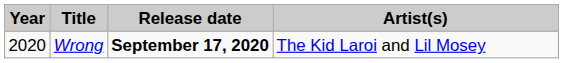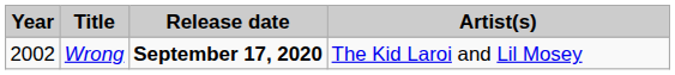 <table class="wikitable" style="font-size:95%">
 <tr>
 <th style="background:#ccc;">Year</th>
 <th style="background:#ccc;">Title</th>
 <th style="background:#ccc;">Release date</th>
 <th style="background:#ccc; width:250px;">Artist(s)</th>
 </tr>
 <tr>
-<td>2020</td>
+<td>2002</td>
 <td><em><a href='#'>Wrong</a></em></td>
 <td><strong>September 17, 2020</strong></td>
 <td><a href='#'>The Kid Laroi</a> and <a href='#'>Lil Mosey</a></td>
 </tr>
 </table>
